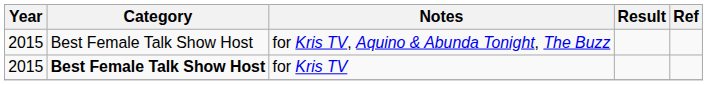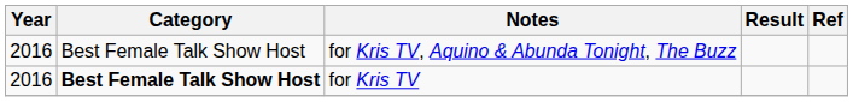 <table class="wikitable">
 <tr>
 <th>Year</th>
 <th>Category</th>
 <th>Notes</th>
 <th>Result</th>
 <th>Ref</th>
 </tr>
 <tr>
-<td>2015</td>
+<td>2016</td>
 <td>Best Female Talk Show Host</td>
 <td>for <em><a href='#'>Kris TV</a></em>, <em><a href='#'>Aquino & Abunda Tonight</a></em>, <em><a href='#'>The Buzz</a></em></td>
 <td></td>
 <td></td>
 </tr>
 <tr>
-<td>2015</td>
+<td>2016</td>
 <td><strong>Best Female Talk Show Host</strong></td>
 <td>for <em><a href='#'>Kris TV</a></em></td>
 <td></td>
 <td></td>
 </tr>
 <tr>
 </tr>
 </table>
